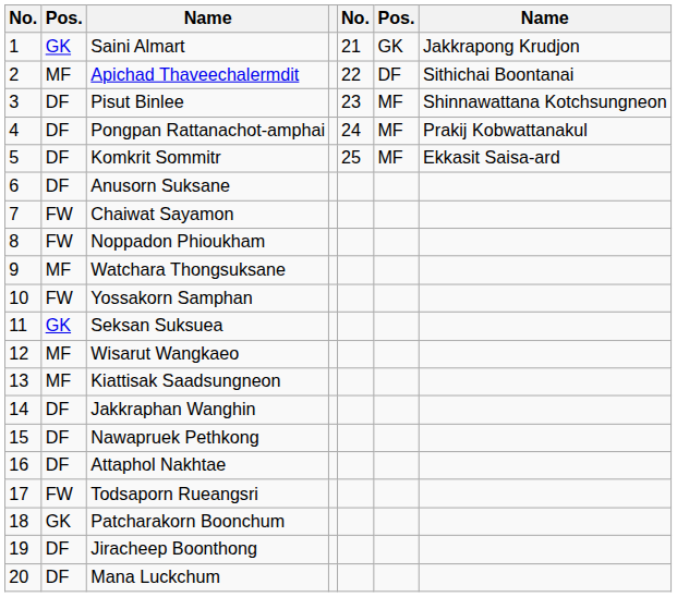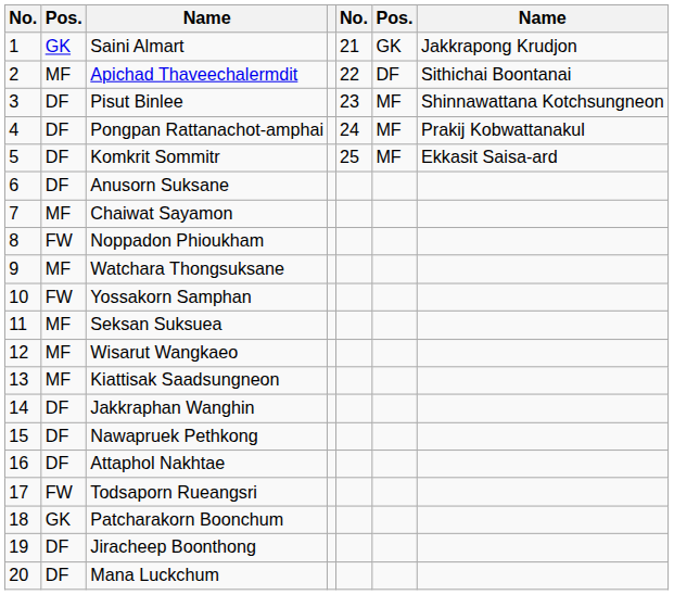 <table class="wikitable">
 <tr>
 <th>No.</th>
 <th>Pos.</th>
 <th>Name</th>
 <th></th>
 <th>No.</th>
 <th>Pos.</th>
 <th>Name</th>
 </tr>
 <tr>
 <td>1</td>
 <td><a href='#'>GK</a></td>
 <td> Saini Almart</td>
 <td></td>
 <td>21</td>
 <td>GK</td>
 <td> Jakkrapong Krudjon</td>
 </tr>
 <tr>
 <td>2</td>
 <td>MF</td>
 <td> <a href='#'>Apichad Thaveechalermdit</a></td>
 <td></td>
 <td>22</td>
 <td>DF</td>
 <td> Sithichai Boontanai</td>
 </tr>
 <tr>
 <td>3</td>
 <td>DF</td>
 <td> Pisut Binlee</td>
 <td></td>
 <td>23</td>
 <td>MF</td>
 <td> Shinnawattana Kotchsungneon</td>
 </tr>
 <tr>
 <td>4</td>
 <td>DF</td>
 <td> Pongpan Rattanachot-amphai</td>
 <td></td>
 <td>24</td>
 <td>MF</td>
 <td> Prakij Kobwattanakul</td>
 </tr>
 <tr>
 <td>5</td>
 <td>DF</td>
 <td> Komkrit Sommitr</td>
 <td></td>
 <td>25</td>
 <td>MF</td>
 <td> Ekkasit Saisa-ard</td>
 </tr>
 <tr>
 <td>6</td>
 <td>DF</td>
 <td> Anusorn Suksane</td>
 <td></td>
 <td></td>
 <td></td>
 <td></td>
 </tr>
 <tr>
 <td>7</td>
-<td>FW</td>
+<td>MF</td>
 <td> Chaiwat Sayamon</td>
 <td></td>
 <td></td>
 <td></td>
 <td></td>
 </tr>
 <tr>
 <td>8</td>
 <td>FW</td>
 <td> Noppadon Phioukham</td>
 <td></td>
 <td></td>
 <td></td>
 <td></td>
 </tr>
 <tr>
 <td>9</td>
 <td>MF</td>
 <td> Watchara Thongsuksane</td>
 <td></td>
 <td></td>
 <td></td>
 <td></td>
 </tr>
 <tr>
 <td>10</td>
 <td>FW</td>
 <td> Yossakorn Samphan</td>
 <td></td>
 <td></td>
 <td></td>
 <td></td>
 </tr>
 <tr>
 <td>11</td>
-<td><a href='#'>GK</a></td>
+<td>MF</td>
 <td> Seksan Suksuea</td>
 <td></td>
 <td></td>
 <td></td>
 <td></td>
 </tr>
 <tr>
 <td>12</td>
 <td>MF</td>
 <td> Wisarut Wangkaeo</td>
 <td></td>
 <td></td>
 <td></td>
 <td></td>
 </tr>
 <tr>
 <td>13</td>
 <td>MF</td>
 <td> Kiattisak Saadsungneon</td>
 <td></td>
 <td></td>
 <td></td>
 <td></td>
 </tr>
 <tr>
 <td>14</td>
 <td>DF</td>
 <td> Jakkraphan Wanghin</td>
 <td></td>
 <td></td>
 <td></td>
 <td></td>
 </tr>
 <tr>
 <td>15</td>
 <td>DF</td>
 <td> Nawapruek Pethkong</td>
 <td></td>
 <td></td>
 <td></td>
 <td></td>
 </tr>
 <tr>
 <td>16</td>
 <td>DF</td>
 <td> Attaphol Nakhtae</td>
 <td></td>
 <td></td>
 <td></td>
 <td></td>
 </tr>
 <tr>
 <td>17</td>
 <td>FW</td>
 <td> Todsaporn Rueangsri</td>
 <td></td>
 <td></td>
 <td></td>
 <td></td>
 </tr>
 <tr>
 <td>18</td>
 <td>GK</td>
 <td> Patcharakorn Boonchum</td>
 <td></td>
 <td></td>
 <td></td>
 <td></td>
 </tr>
 <tr>
 <td>19</td>
 <td>DF</td>
 <td> Jiracheep Boonthong</td>
 <td></td>
 <td></td>
 <td></td>
 <td></td>
 </tr>
 <tr>
 <td>20</td>
 <td>DF</td>
 <td> Mana Luckchum</td>
 <td></td>
 <td></td>
 <td></td>
 <td></td>
 </tr>
 </table>
